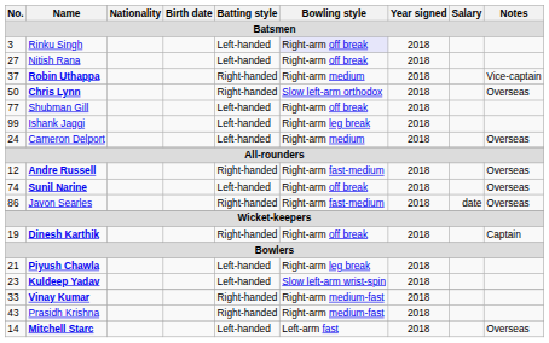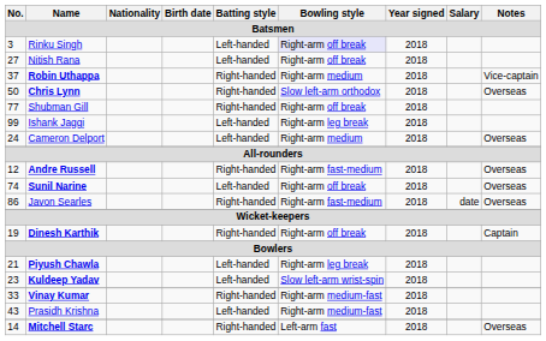 <table class="wikitable"  style="font-size:85%;">
 <tr>
 <th style="text-align:center;">No.</th>
 <th style="text-align:center;">Name</th>
 <th style="text-align:center;">Nationality</th>
 <th style="text-align:center;">Birth date</th>
 <th style="text-align:center;">Batting style</th>
 <th style="text-align:center;">Bowling style</th>
 <th style="text-align:center;">Year signed</th>
 <th style="text-align:center;">Salary</th>
 <th style="text-align:center;">Notes</th>
 </tr>
 <tr>
 <th colspan="9"  style="background:#dcdcdc; text-align:center;">Batsmen</th>
 </tr>
 <tr>
 <td>3</td>
 <td><a href='#'>Rinku Singh</a></td>
 <td></td>
 <td></td>
 <td>Left-handed</td>
 <td style="background: lavender;">Right-arm <a href='#'>off break</a></td>
 <td style="text-align:center;">2018</td>
 <td style="text-align:right;"></td>
 <td></td>
 </tr>
 <tr>
 <td>27</td>
 <td><a href='#'>Nitish Rana</a></td>
 <td></td>
 <td></td>
 <td>Left-handed</td>
 <td>Right-arm <a href='#'>off break</a></td>
 <td style="text-align:center;">2018</td>
 <td style="text-align:right;"></td>
 <td></td>
 </tr>
 <tr>
 <td>37</td>
 <td><strong><a href='#'>Robin Uthappa</a></strong></td>
 <td></td>
 <td></td>
 <td>Right-handed</td>
 <td>Right-arm <a href='#'>medium</a></td>
 <td style="text-align:center;">2018</td>
 <td style="text-align:right;"></td>
 <td>Vice-captain</td>
 </tr>
 <tr>
 <td>50</td>
 <td><strong><a href='#'>Chris Lynn</a></strong></td>
 <td></td>
 <td></td>
 <td>Right-handed</td>
 <td><a href='#'>Slow left-arm orthodox</a></td>
 <td style="text-align:center;">2018</td>
 <td style="text-align:right;"></td>
 <td>Overseas</td>
 </tr>
 <tr>
 <td>77</td>
 <td><a href='#'>Shubman Gill</a></td>
 <td></td>
 <td></td>
-<td>Left-handed</td>
+<td>Right-handed</td>
 <td>Right-arm <a href='#'>off break</a></td>
 <td style="text-align:center;">2018</td>
 <td style="text-align:right;"></td>
 <td></td>
 </tr>
 <tr>
 <td>99</td>
 <td><a href='#'>Ishank Jaggi</a></td>
 <td></td>
 <td></td>
 <td>Left-handed</td>
 <td>Right-arm <a href='#'>leg break</a></td>
 <td style="text-align:center;">2018</td>
 <td style="text-align:right;"></td>
 <td></td>
 </tr>
 <tr>
 <td>24</td>
 <td><a href='#'>Cameron Delport</a></td>
 <td></td>
 <td></td>
 <td>Left-handed</td>
 <td>Right-arm <a href='#'>medium</a></td>
 <td style="text-align:center;">2018</td>
 <td style="text-align:right;"></td>
 <td>Overseas</td>
 </tr>
 <tr>
 </tr>
 <tr || >
 </tr>
 <tr>
 <th colspan="9"  style="background:#dcdcdc; text-align:center;">All-rounders</th>
 </tr>
 <tr>
 <td>12</td>
 <td><strong><a href='#'>Andre Russell</a></strong></td>
 <td></td>
 <td></td>
 <td>Right-handed</td>
 <td>Right-arm <a href='#'>fast-medium</a></td>
 <td style="text-align:center;">2018</td>
 <td style="text-align:right;"></td>
 <td>Overseas</td>
 </tr>
 <tr>
 <td>74</td>
 <td><strong><a href='#'>Sunil Narine</a></strong></td>
 <td></td>
 <td></td>
 <td>Left-handed</td>
 <td>Right-arm <a href='#'>off break</a></td>
 <td style="text-align:center;">2018</td>
 <td style="text-align:right;"></td>
 <td>Overseas</td>
 </tr>
 <tr>
 <td>86</td>
 <td><a href='#'>Javon Searles</a></td>
 <td></td>
 <td></td>
 <td>Right-handed</td>
 <td>Right-arm <a href='#'>fast-medium</a></td>
 <td style="text-align:center;">2018</td>
 <td style="text-align:right;">date</td>
 <td>Overseas</td>
 </tr>
 <tr>
 </tr>
 <tr || >
 </tr>
 <tr>
 <th colspan="9"  style="background:#dcdcdc; text-align:center;">Wicket-keepers</th>
 </tr>
 <tr>
 <td>19</td>
 <td><strong><a href='#'>Dinesh Karthik</a></strong></td>
 <td></td>
 <td></td>
 <td>Right-handed</td>
 <td>Right-arm <a href='#'>off break</a></td>
 <td style="text-align:center;">2018</td>
 <td style="text-align:right;"></td>
 <td>Captain</td>
 </tr>
 <tr>
 <th colspan="9"  style="background:#dcdcdc; text-align:center;">Bowlers</th>
 </tr>
 <tr>
 <td>21</td>
 <td><strong><a href='#'>Piyush Chawla</a></strong></td>
 <td></td>
 <td></td>
 <td>Left-handed</td>
 <td>Right-arm <a href='#'>leg break</a></td>
 <td style="text-align:center;">2018</td>
 <td style="text-align:right;"></td>
 <td></td>
 </tr>
 <tr>
 <td>23</td>
 <td><strong><a href='#'>Kuldeep Yadav</a></strong></td>
 <td></td>
 <td></td>
 <td>Left-handed</td>
 <td><a href='#'>Slow left-arm wrist-spin</a></td>
 <td style="text-align:center;">2018</td>
 <td style="text-align:right;"></td>
 <td></td>
 </tr>
 <tr>
 </tr>
 <tr || >
 </tr>
 <tr>
 <td>33</td>
 <td><strong><a href='#'>Vinay Kumar</a></strong></td>
 <td></td>
 <td></td>
 <td>Right-handed</td>
 <td>Right-arm <a href='#'>medium-fast</a></td>
 <td style="text-align:center;">2018</td>
 <td style="text-align:right;"></td>
 <td></td>
 </tr>
 <tr>
 <td>43</td>
 <td><a href='#'>Prasidh Krishna</a></td>
 <td></td>
 <td></td>
-<td>Right-handed</td>
+<td>Left-handed</td>
 <td>Right-arm <a href='#'>medium-fast</a></td>
 <td style="text-align:center;">2018</td>
 <td style="text-align:right;"></td>
 <td></td>
 </tr>
 <tr>
 </tr>
 <tr || >
 </tr>
 <tr>
 <td>14</td>
 <td><strong><a href='#'>Mitchell Starc</a></strong></td>
 <td></td>
 <td></td>
-<td>Left-handed</td>
+<td>Right-handed</td>
 <td>Left-arm <a href='#'>fast</a></td>
 <td style="text-align:center;">2018</td>
 <td style="text-align:right;"></td>
 <td>Overseas</td>
 </tr>
 </table>
